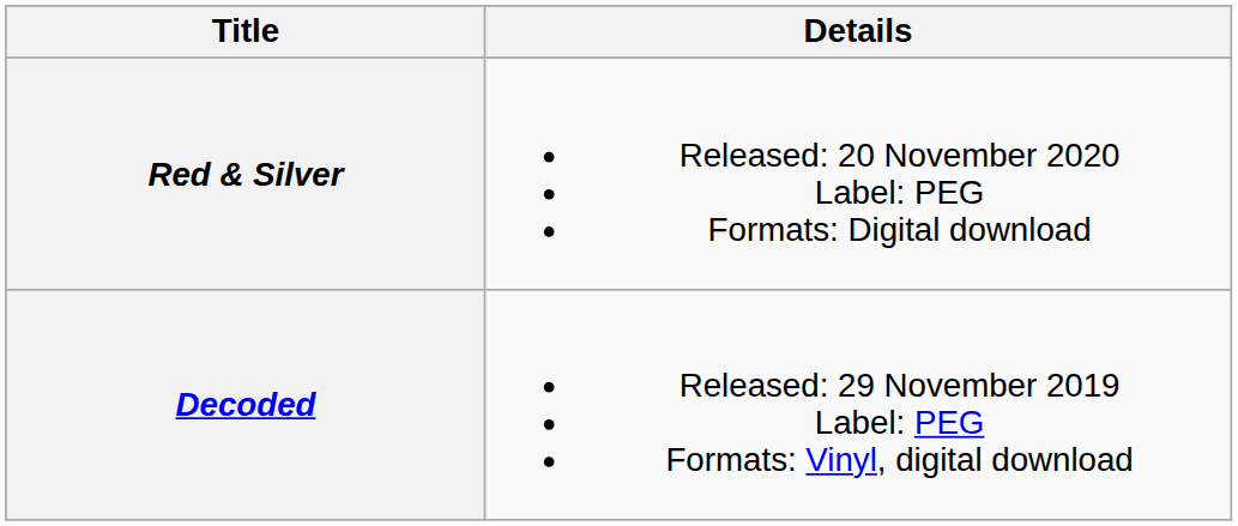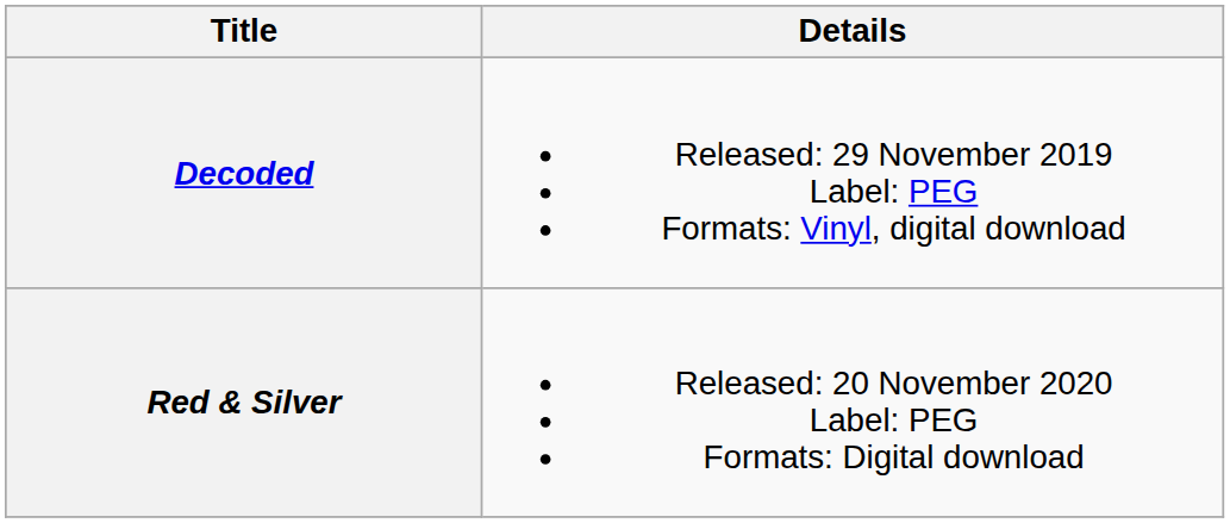 <table class="wikitable plainrowheaders" style="text-align:center;">
 <tr>
 <th rowspan="1" style="width:14em;">Title</th>
 <th rowspan="1" style="width:22em;">Details</th>
 </tr>
 <tr>
+<th scope="row"><em><a href='#'>Decoded</a></em></th>
+<td><br><ul><li>Released: 29 November 2019</li><li>Label: <a href='#'>PEG</a></li><li>Formats: <a href='#'>Vinyl</a>, digital download</li></ul></td>
+</tr>
+<tr>
 <th scope="row"><em>Red & Silver</em></th>
 <td><br><ul><li>Released: 20 November 2020</li><li>Label: PEG</li><li>Formats: Digital download</li></ul></td>
 </tr>
-<tr>
-<th scope="row"><em><a href='#'>Decoded</a></em></th>
-<td><br><ul><li>Released: 29 November 2019</li><li>Label: <a href='#'>PEG</a></li><li>Formats: <a href='#'>Vinyl</a>, digital download</li></ul></td>
-</tr>
 </table>
